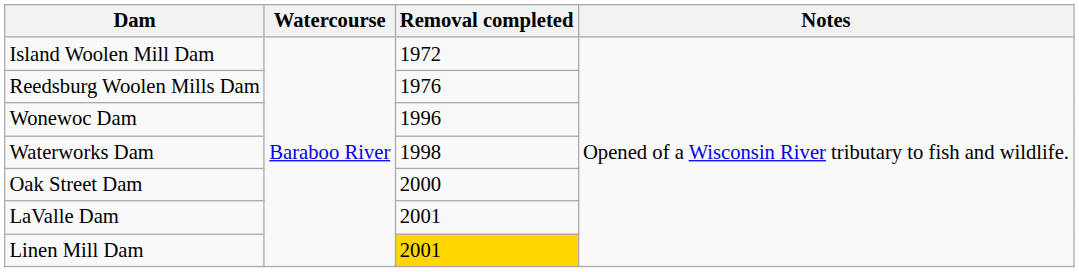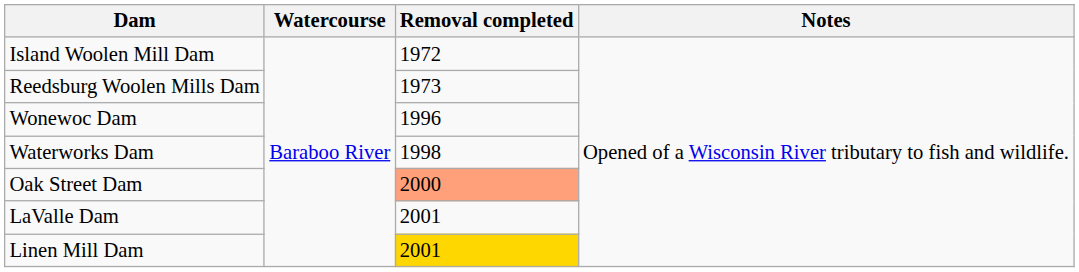 <table class="wikitable sortable">
 <tr>
 <th>Dam</th>
 <th>Watercourse</th>
 <th>Removal completed</th>
 <th>Notes</th>
 </tr>
 <tr>
 <td>Island Woolen Mill Dam</td>
 <td rowspan=7><a href='#'>Baraboo River</a></td>
 <td>1972</td>
 <td rowspan=7>Opened  of a <a href='#'>Wisconsin River</a> tributary to fish and wildlife.</td>
 </tr>
 <tr>
 <td>Reedsburg Woolen Mills Dam</td>
-<td>1976</td>
+<td>1973</td>
 </tr>
 <tr>
 <td>Wonewoc Dam</td>
 <td>1996</td>
 </tr>
 <tr>
 <td>Waterworks Dam</td>
 <td>1998</td>
 </tr>
 <tr>
 <td>Oak Street Dam</td>
-<td>2000</td>
+<td style="background: lightsalmon;">2000</td>
 </tr>
 <tr>
 <td>LaValle Dam</td>
 <td>2001</td>
 </tr>
 <tr>
 <td>Linen Mill Dam</td>
 <td style="background: gold;">2001</td>
 </tr>
 </table>
